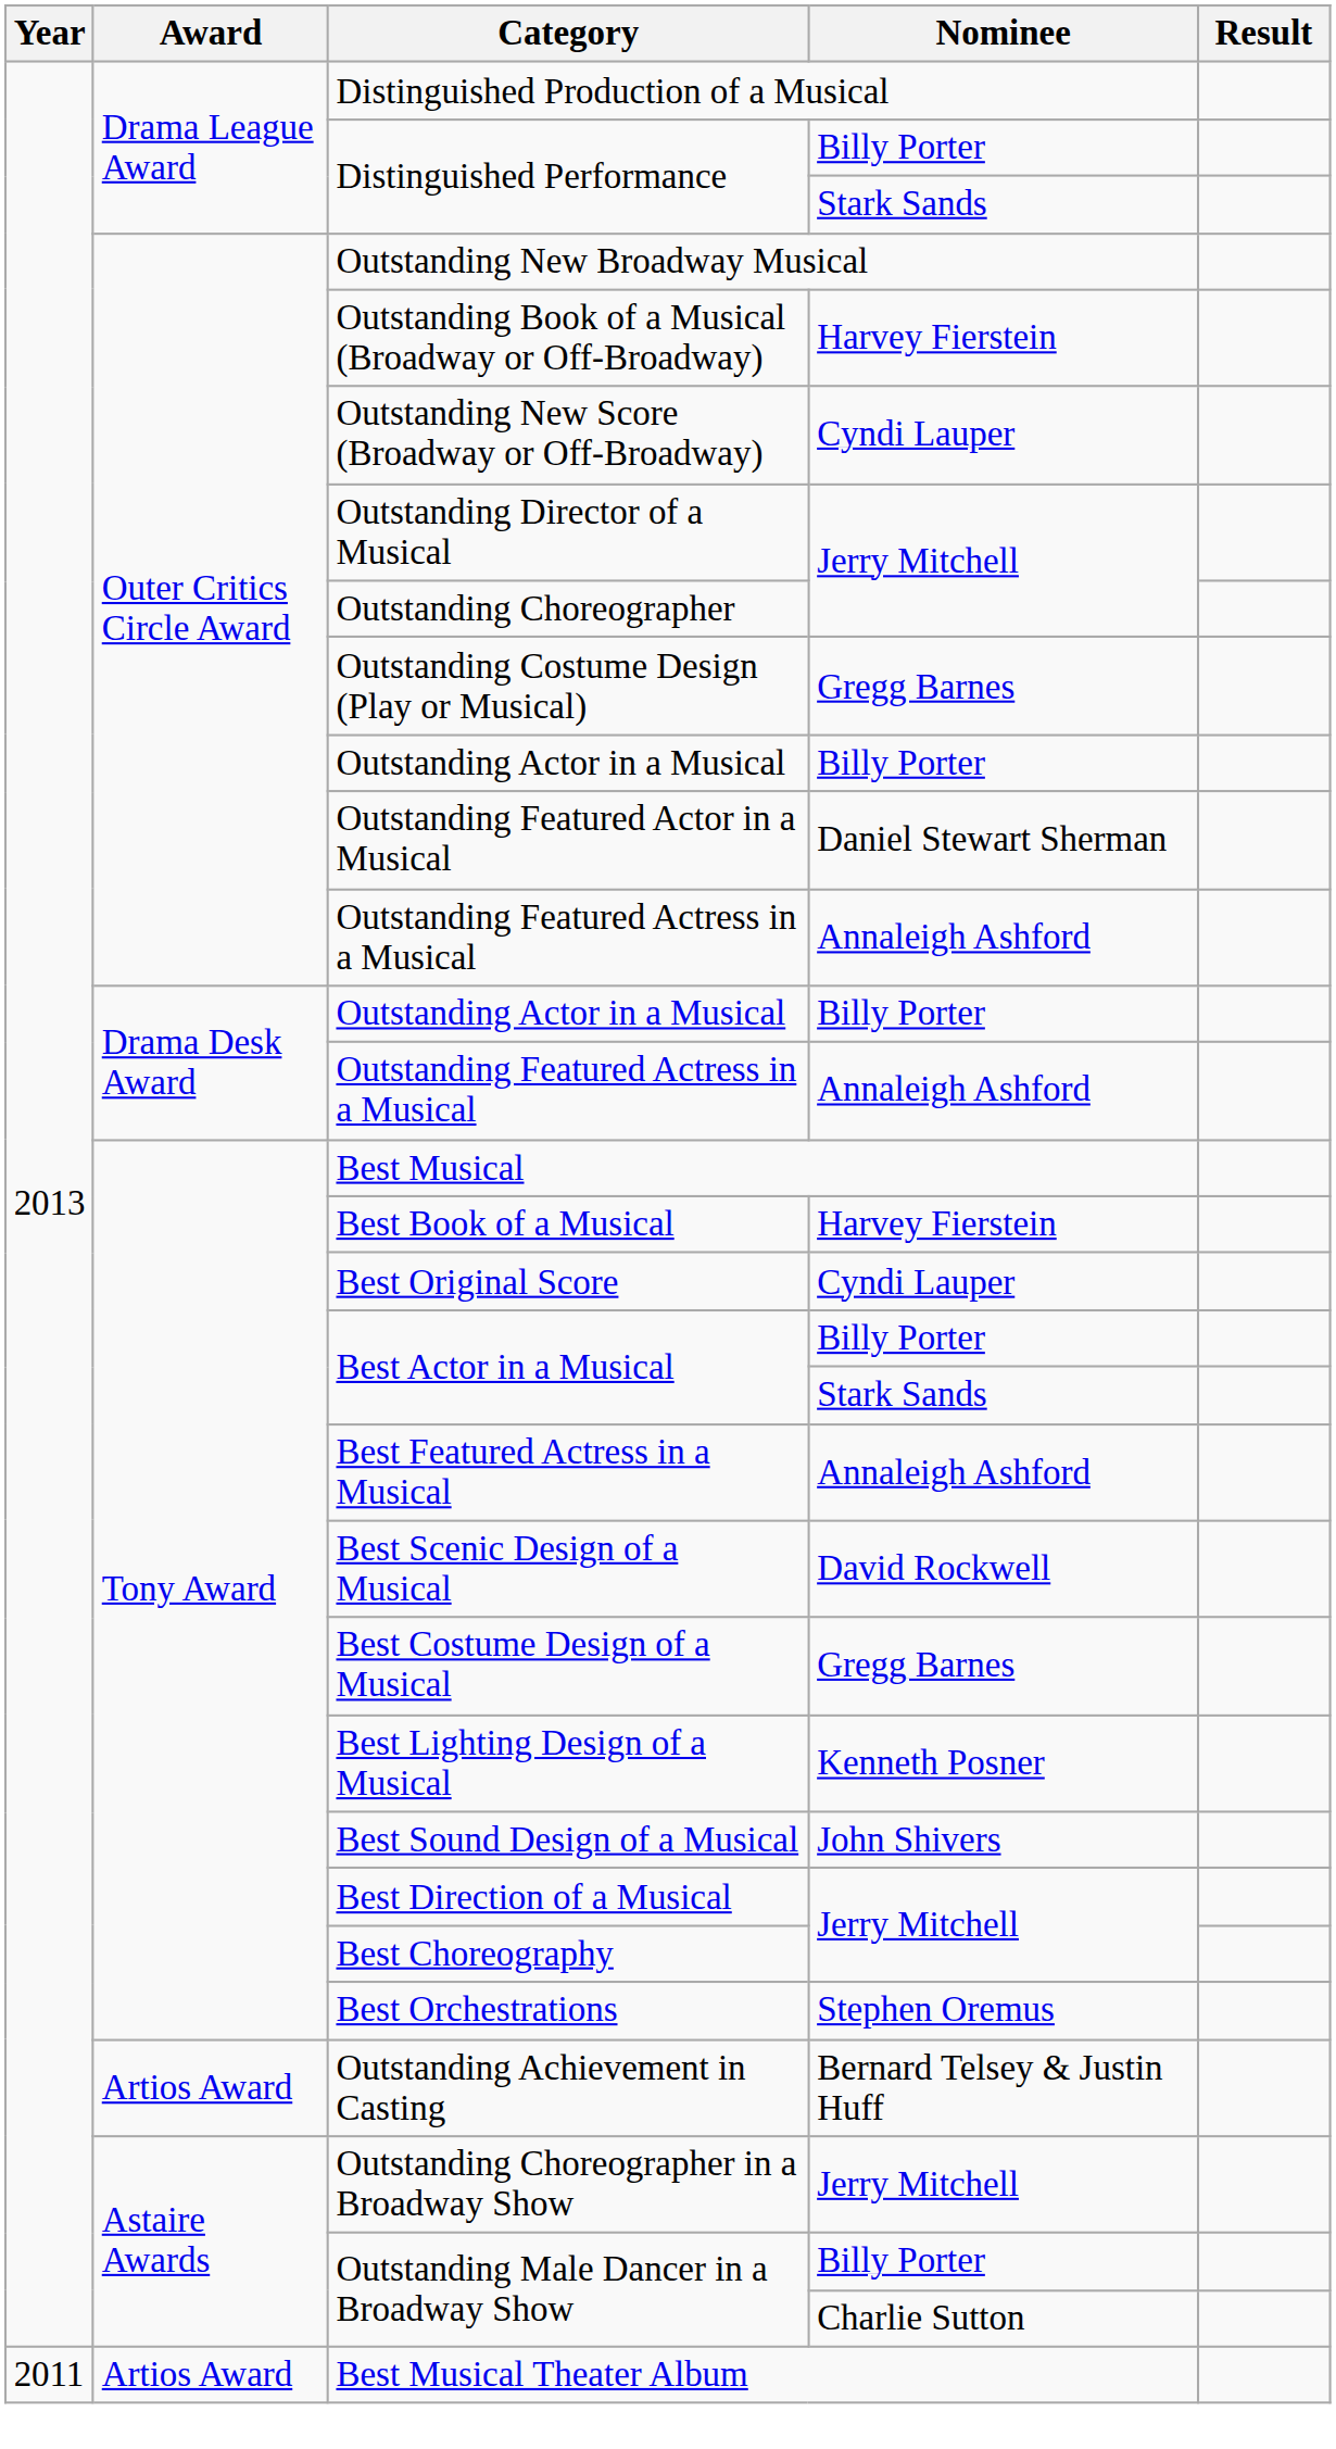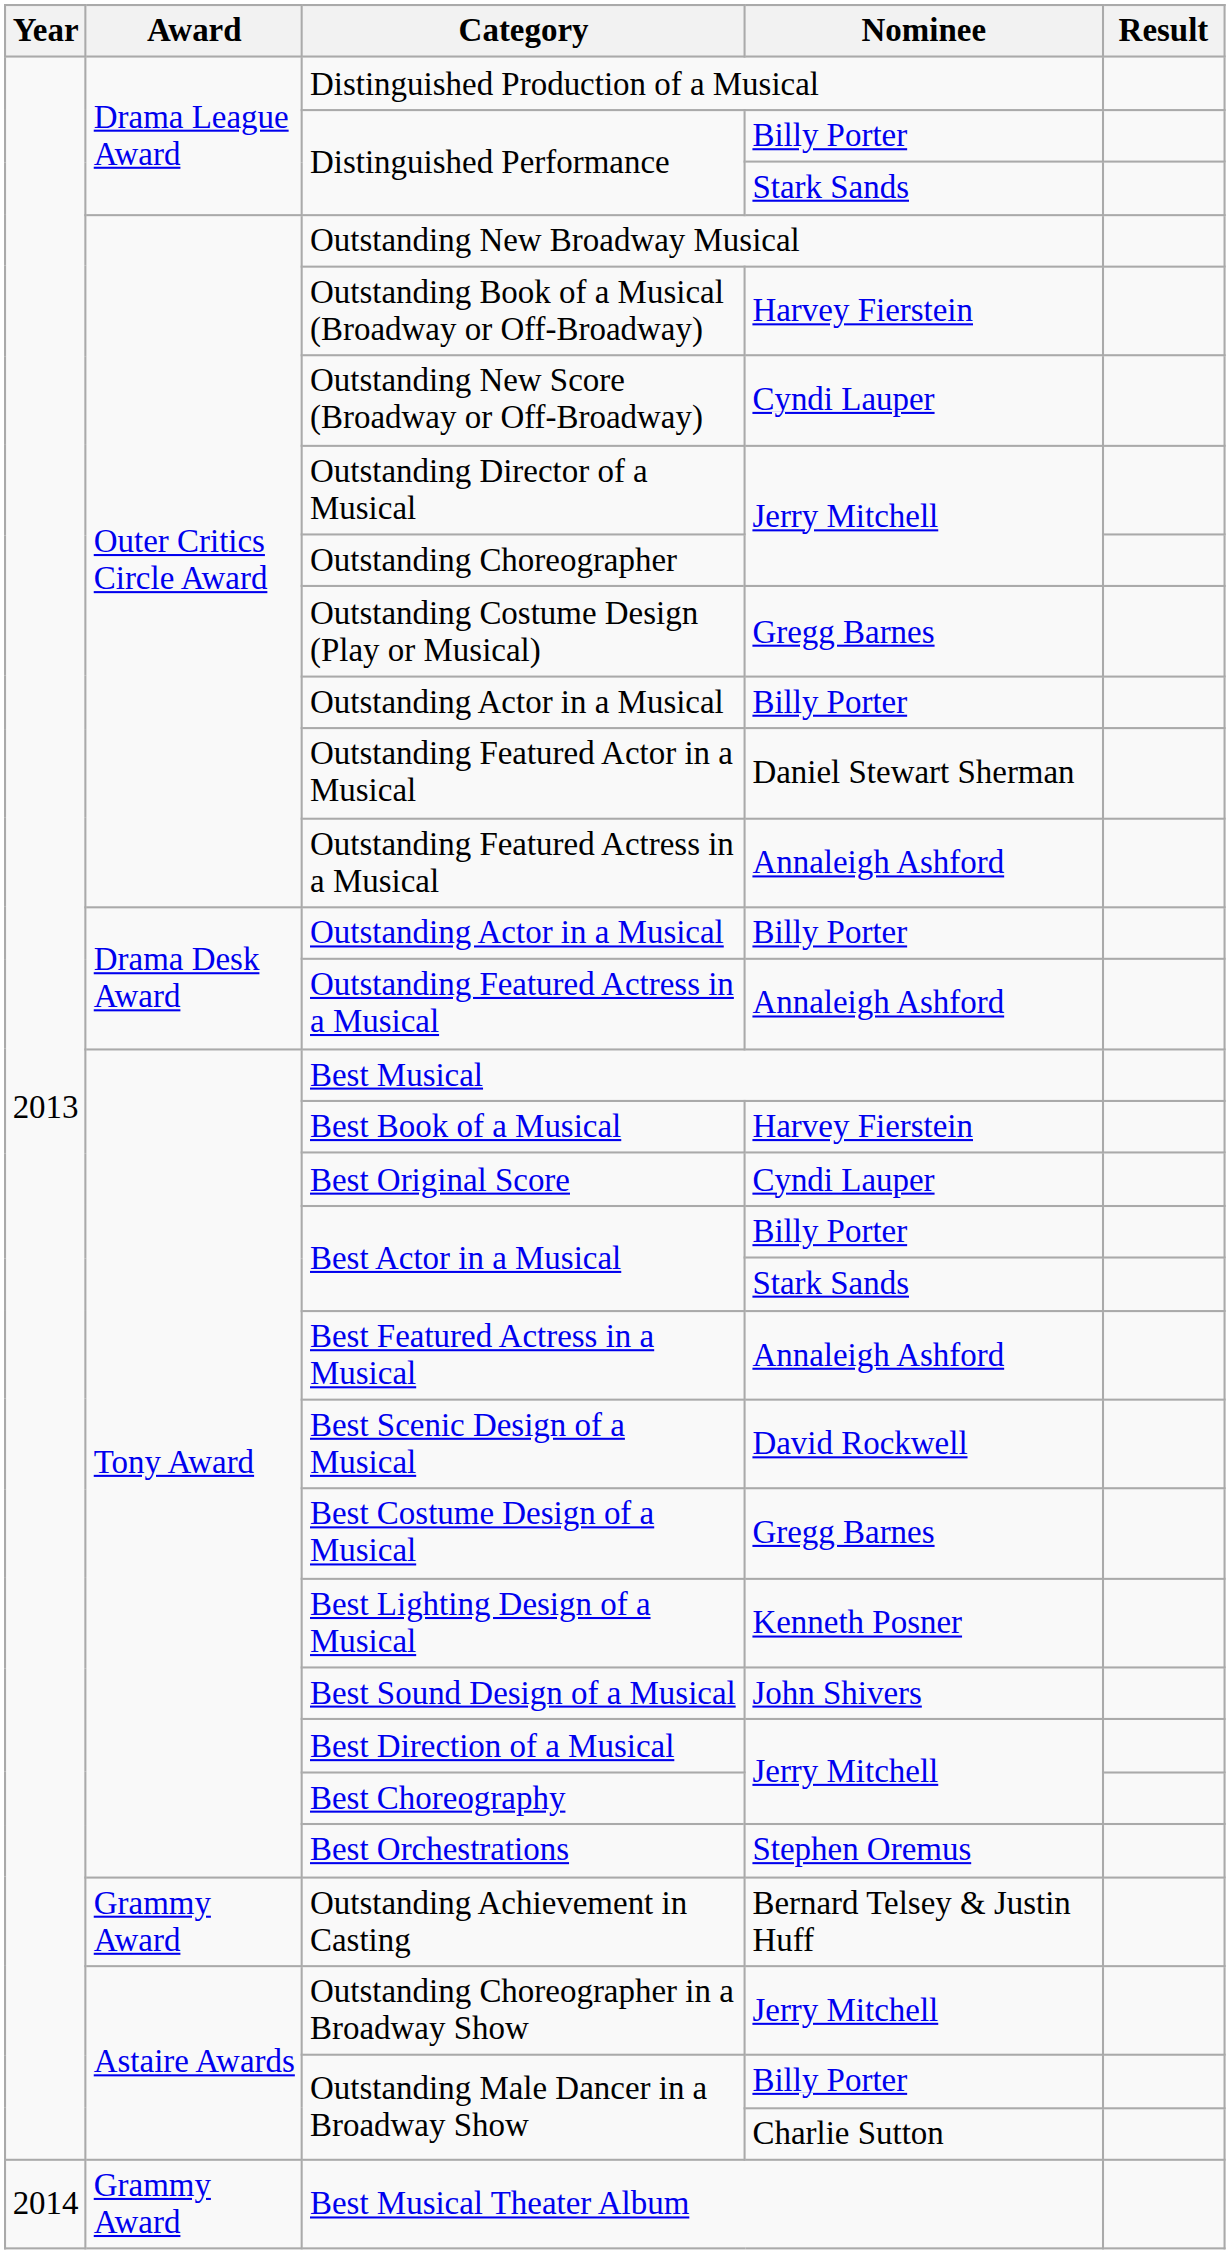 <table class="wikitable" width="95%">
 <tr>
 <th width="5%">Year</th>
 <th width="18%">Award</th>
 <th width="37%">Category</th>
 <th width="30%">Nominee</th>
 <th width="10%">Result</th>
 </tr>
 <tr>
 <td rowspan="31" align="center">2013</td>
 <td rowspan="3"><a href='#'>Drama League Award</a></td>
 <td colspan="2">Distinguished Production of a Musical</td>
 <td></td>
 </tr>
 <tr>
 <td rowspan="2">Distinguished Performance</td>
 <td><a href='#'>Billy Porter</a></td>
 <td></td>
 </tr>
 <tr>
 <td><a href='#'>Stark Sands</a></td>
 <td></td>
 </tr>
 <tr>
 <td rowspan="9"><a href='#'>Outer Critics Circle Award</a></td>
 <td colspan="2">Outstanding New Broadway Musical</td>
 <td></td>
 </tr>
 <tr>
 <td>Outstanding Book of a Musical (Broadway or Off-Broadway)</td>
 <td><a href='#'>Harvey Fierstein</a></td>
 <td></td>
 </tr>
 <tr>
 <td>Outstanding New Score (Broadway or Off-Broadway)</td>
 <td><a href='#'>Cyndi Lauper</a></td>
 <td></td>
 </tr>
 <tr>
 <td>Outstanding Director of a Musical</td>
 <td rowspan="2"><a href='#'>Jerry Mitchell</a></td>
 <td></td>
 </tr>
 <tr>
 <td>Outstanding Choreographer</td>
 <td></td>
 </tr>
 <tr>
 <td>Outstanding Costume Design (Play or Musical)</td>
 <td><a href='#'>Gregg Barnes</a></td>
 <td></td>
 </tr>
 <tr>
 <td>Outstanding Actor in a Musical</td>
 <td><a href='#'>Billy Porter</a></td>
 <td></td>
 </tr>
 <tr>
 <td>Outstanding Featured Actor in a Musical</td>
 <td>Daniel Stewart Sherman</td>
 <td></td>
 </tr>
 <tr>
 <td>Outstanding Featured Actress in a Musical</td>
 <td><a href='#'>Annaleigh Ashford</a></td>
 <td></td>
 </tr>
 <tr>
 <td rowspan="2"><a href='#'>Drama Desk Award</a></td>
 <td><a href='#'>Outstanding Actor in a Musical</a></td>
 <td><a href='#'>Billy Porter</a></td>
 <td></td>
 </tr>
 <tr>
 <td><a href='#'>Outstanding Featured Actress in a Musical</a></td>
 <td><a href='#'>Annaleigh Ashford</a></td>
 <td></td>
 </tr>
 <tr>
 <td rowspan="13"><a href='#'>Tony Award</a></td>
 <td colspan="2"><a href='#'>Best Musical</a></td>
 <td></td>
 </tr>
 <tr>
 <td><a href='#'>Best Book of a Musical</a></td>
 <td><a href='#'>Harvey Fierstein</a></td>
 <td></td>
 </tr>
 <tr>
 <td><a href='#'>Best Original Score</a></td>
 <td><a href='#'>Cyndi Lauper</a></td>
 <td></td>
 </tr>
 <tr>
 <td rowspan="2"><a href='#'>Best Actor in a Musical</a></td>
 <td><a href='#'>Billy Porter</a></td>
 <td></td>
 </tr>
 <tr>
 <td><a href='#'>Stark Sands</a></td>
 <td></td>
 </tr>
 <tr>
 <td><a href='#'>Best Featured Actress in a Musical</a></td>
 <td><a href='#'>Annaleigh Ashford</a></td>
 <td></td>
 </tr>
 <tr>
 <td><a href='#'>Best Scenic Design of a Musical</a></td>
 <td><a href='#'>David Rockwell</a></td>
 <td></td>
 </tr>
 <tr>
 <td><a href='#'>Best Costume Design of a Musical</a></td>
 <td><a href='#'>Gregg Barnes</a></td>
 <td></td>
 </tr>
 <tr>
 <td><a href='#'>Best Lighting Design of a Musical</a></td>
 <td><a href='#'>Kenneth Posner</a></td>
 <td></td>
 </tr>
 <tr>
 <td><a href='#'>Best Sound Design of a Musical</a></td>
 <td><a href='#'>John Shivers</a></td>
 <td></td>
 </tr>
 <tr>
 <td><a href='#'>Best Direction of a Musical</a></td>
 <td rowspan="2"><a href='#'>Jerry Mitchell</a></td>
 <td></td>
 </tr>
 <tr>
 <td><a href='#'>Best Choreography</a></td>
 <td></td>
 </tr>
 <tr>
 <td><a href='#'>Best Orchestrations</a></td>
 <td><a href='#'>Stephen Oremus</a></td>
 <td></td>
 </tr>
 <tr>
-<td><a href='#'>Artios Award</a></td>
+<td><a href='#'>Grammy Award</a></td>
 <td>Outstanding Achievement in Casting</td>
 <td>Bernard Telsey & Justin Huff</td>
 <td></td>
 </tr>
 <tr>
 <td rowspan="3"><a href='#'>Astaire Awards</a></td>
 <td>Outstanding Choreographer in a Broadway Show</td>
 <td><a href='#'>Jerry Mitchell</a></td>
 <td></td>
 </tr>
 <tr>
 <td rowspan="2">Outstanding Male Dancer in a Broadway Show</td>
 <td><a href='#'>Billy Porter</a></td>
 <td></td>
 </tr>
 <tr>
 <td>Charlie Sutton</td>
 <td></td>
 </tr>
 <tr>
-<td>2011</td>
-<td><a href='#'>Artios Award</a></td>
+<td>2014</td>
+<td><a href='#'>Grammy Award</a></td>
 <td colspan="2"><a href='#'>Best Musical Theater Album</a></td>
 <td></td>
 </tr>
 </table>
